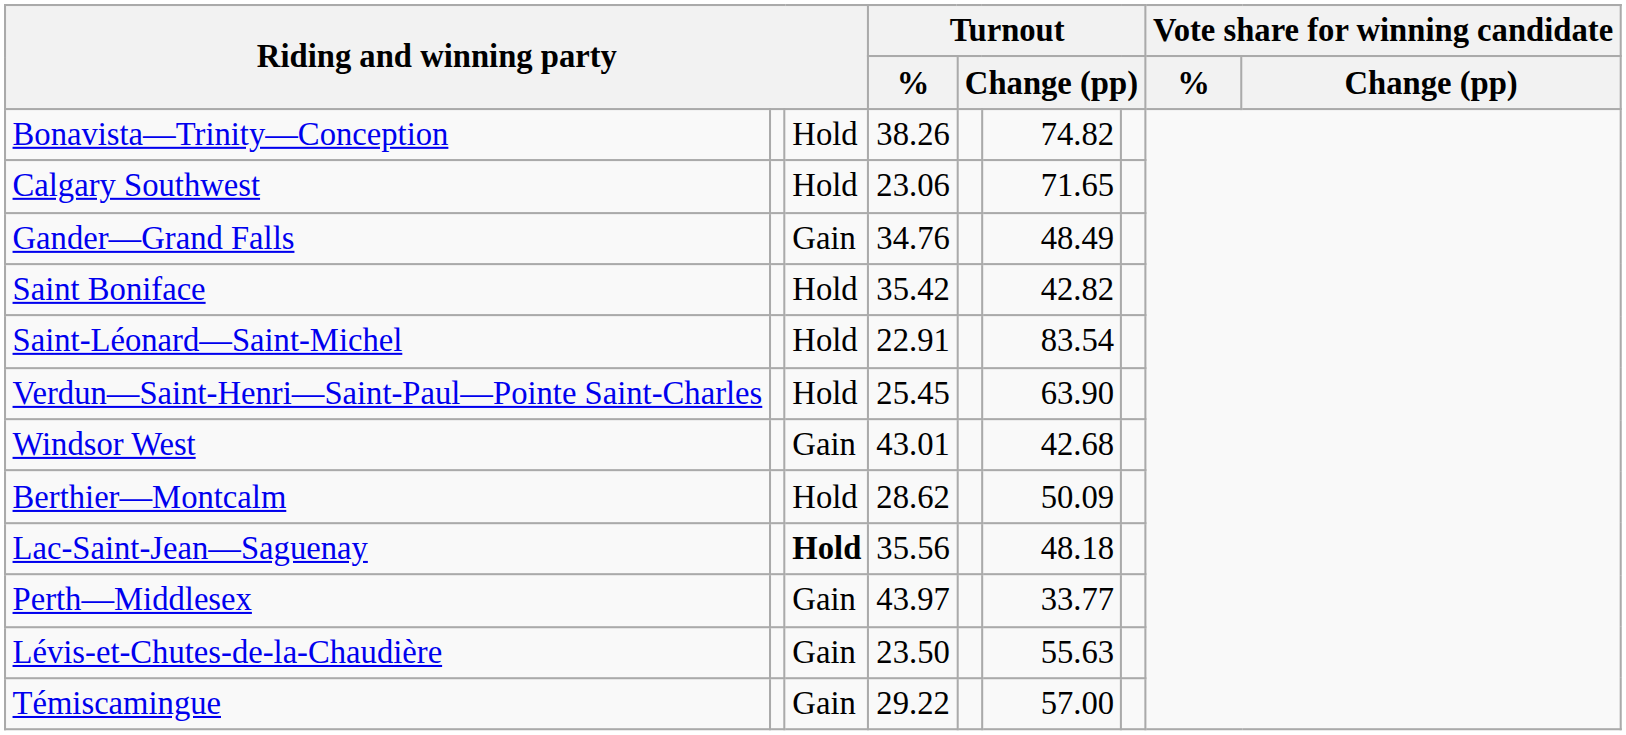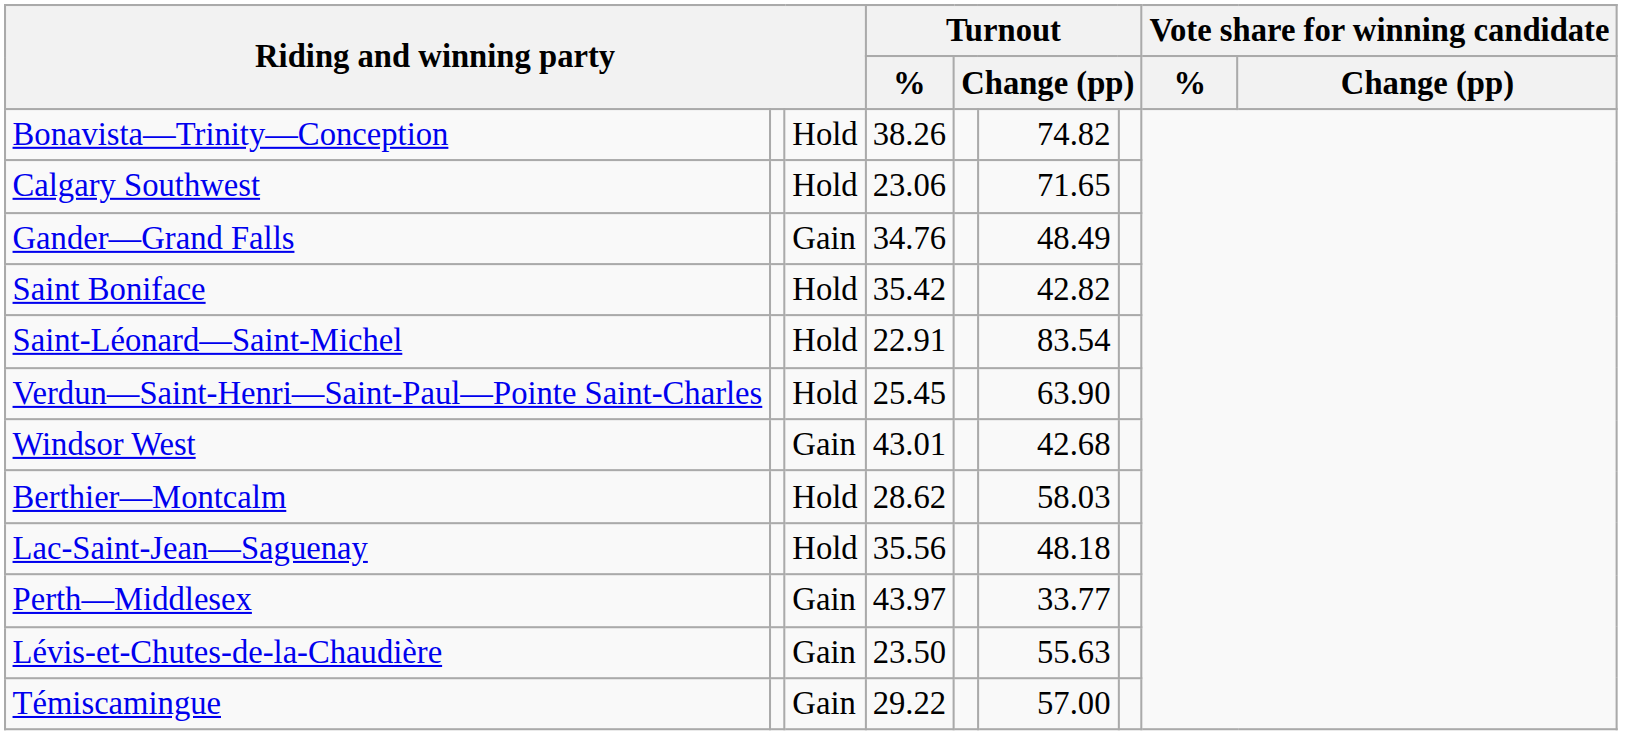 <table class="wikitable" style="text-align:right">
 <tr>
 <th rowspan="2" colspan="3">Riding and winning party</th>
 <th colspan="4">Turnout</th>
 <th colspan="4">Vote share for winning candidate</th>
 </tr>
 <tr>
 <th>%</th>
 <th colspan="3">Change (pp)</th>
 <th>%</th>
 <th colspan="3">Change (pp)</th>
 </tr>
 <tr>
 <td style="text-align:left"><a href='#'>Bonavista—Trinity—Conception</a></td>
 <td style="text-align:left"></td>
 <td style="text-align:left">Hold</td>
 <td>38.26</td>
 <td></td>
 <td>74.82</td>
 <td></td>
 </tr>
 <tr>
 <td style="text-align:left"><a href='#'>Calgary Southwest</a></td>
 <td style="text-align:left"></td>
 <td style="text-align:left">Hold</td>
 <td>23.06</td>
 <td></td>
 <td>71.65</td>
 <td></td>
 </tr>
 <tr>
 <td style="text-align:left"><a href='#'>Gander—Grand Falls</a></td>
 <td style="text-align:left"></td>
 <td style="text-align:left">Gain</td>
 <td>34.76</td>
 <td></td>
 <td>48.49</td>
 <td></td>
 </tr>
 <tr>
 <td style="text-align:left"><a href='#'>Saint Boniface</a></td>
 <td style="text-align:left"></td>
 <td style="text-align:left">Hold</td>
 <td>35.42</td>
 <td></td>
 <td>42.82</td>
 <td></td>
 </tr>
 <tr>
 <td style="text-align:left"><a href='#'>Saint-Léonard—Saint-Michel</a></td>
 <td style="text-align:left"></td>
 <td style="text-align:left">Hold</td>
 <td>22.91</td>
 <td></td>
 <td>83.54</td>
 <td></td>
 </tr>
 <tr>
 <td style="text-align:left"><a href='#'>Verdun—Saint-Henri—Saint-Paul—Pointe Saint-Charles</a></td>
 <td style="text-align:left"></td>
 <td style="text-align:left">Hold</td>
 <td>25.45</td>
 <td></td>
 <td>63.90</td>
 <td></td>
 </tr>
 <tr>
 <td style="text-align:left"><a href='#'>Windsor West</a></td>
 <td style="text-align:left"></td>
 <td style="text-align:left">Gain</td>
 <td>43.01</td>
 <td></td>
 <td>42.68</td>
 <td></td>
 </tr>
 <tr>
 <td style="text-align:left"><a href='#'>Berthier—Montcalm</a></td>
 <td style="text-align:left"></td>
 <td style="text-align:left">Hold</td>
 <td>28.62</td>
 <td></td>
-<td>50.09</td>
+<td>58.03</td>
 <td></td>
 </tr>
 <tr>
 <td style="text-align:left"><a href='#'>Lac-Saint-Jean—Saguenay</a></td>
 <td style="text-align:left"></td>
-<td style="text-align:left"><strong>Hold</strong></td>
+<td style="text-align:left">Hold</td>
 <td>35.56</td>
 <td></td>
 <td>48.18</td>
 <td></td>
 </tr>
 <tr>
 <td style="text-align:left"><a href='#'>Perth—Middlesex</a></td>
 <td style="text-align:left"></td>
 <td style="text-align:left">Gain</td>
 <td>43.97</td>
 <td></td>
 <td>33.77</td>
 <td></td>
 </tr>
 <tr>
 <td style="text-align:left"><a href='#'>Lévis-et-Chutes-de-la-Chaudière</a></td>
 <td style="text-align:left"></td>
 <td style="text-align:left">Gain</td>
 <td>23.50</td>
 <td></td>
 <td>55.63</td>
 <td></td>
 </tr>
 <tr>
 <td style="text-align:left"><a href='#'>Témiscamingue</a></td>
 <td style="text-align:left"></td>
 <td style="text-align:left">Gain</td>
 <td>29.22</td>
 <td></td>
 <td>57.00</td>
 <td></td>
 </tr>
 </table>
